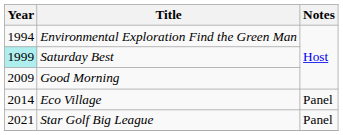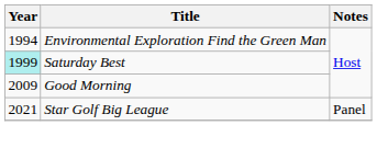 <table class="wikitable">
 <tr>
 <th>Year</th>
 <th>Title</th>
 <th>Notes</th>
 </tr>
 <tr>
 <td>1994</td>
 <td><em>Environmental Exploration Find the Green Man</em></td>
 <td rowspan="3"><a href='#'>Host</a></td>
 </tr>
 <tr>
 <td style="background: paleturquoise;">1999</td>
 <td><em>Saturday Best</em></td>
 </tr>
 <tr>
 <td>2009</td>
 <td><em>Good Morning</em></td>
 </tr>
 <tr>
-<td>2014</td>
-<td> <em>Eco Village</em></td>
-<td>Panel</td>
-</tr>
-<tr>
 <td>2021</td>
 <td><em>Star Golf Big League</em></td>
 <td>Panel</td>
 </tr>
 <tr>
 </tr>
 </table>
